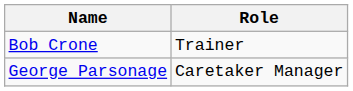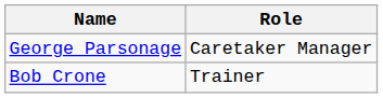 <table class="wikitable">
 <tr>
 <th>Name</th>
 <th>Role</th>
 </tr>
 <tr>
+<td> <a href='#'>George Parsonage</a></td>
+<td>Caretaker Manager</td>
+</tr>
+<tr>
 <td> <a href='#'>Bob Crone</a></td>
 <td>Trainer</td>
 </tr>
-<tr>
-<td> <a href='#'>George Parsonage</a></td>
-<td>Caretaker Manager</td>
-</tr>
 </table>
